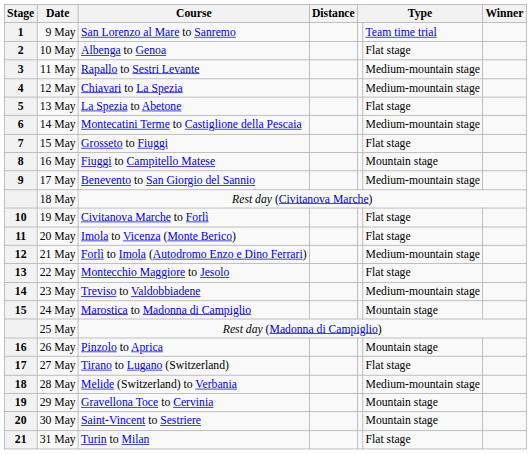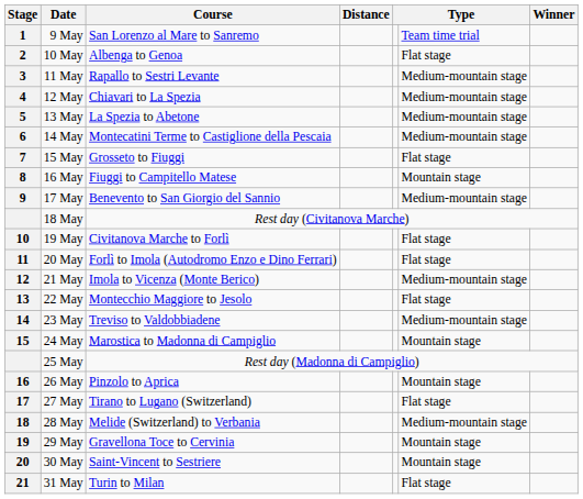 <table class="wikitable">
 <tr>
 <th>Stage</th>
 <th>Date</th>
 <th>Course</th>
 <th>Distance</th>
 <th colspan="2">Type</th>
 <th>Winner</th>
 </tr>
 <tr>
 <th style="text-align:center">1</th>
 <td align=right>9 May</td>
 <td><a href='#'>San Lorenzo al Mare</a> to <a href='#'>Sanremo</a></td>
 <td style="text-align:center;"></td>
 <td></td>
 <td><a href='#'>Team time trial</a></td>
 <td></td>
 </tr>
 <tr>
 <th style="text-align:center">2</th>
 <td align=right>10 May</td>
 <td><a href='#'>Albenga</a> to <a href='#'>Genoa</a></td>
 <td style="text-align:center;"></td>
 <td></td>
 <td>Flat stage</td>
 <td></td>
 </tr>
 <tr>
 <th style="text-align:center">3</th>
 <td align=right>11 May</td>
 <td><a href='#'>Rapallo</a> to <a href='#'>Sestri Levante</a></td>
 <td style="text-align:center;"></td>
 <td></td>
 <td>Medium-mountain stage</td>
 <td></td>
 </tr>
 <tr>
 <th style="text-align:center">4</th>
 <td align=right>12 May</td>
 <td><a href='#'>Chiavari</a> to <a href='#'>La Spezia</a></td>
 <td style="text-align:center;"></td>
 <td></td>
 <td>Medium-mountain stage</td>
 <td></td>
 </tr>
 <tr>
 <th style="text-align:center">5</th>
 <td align=right>13 May</td>
 <td><a href='#'>La Spezia</a> to <a href='#'>Abetone</a></td>
 <td style="text-align:center;"></td>
 <td></td>
-<td>Flat stage</td>
+<td>Medium-mountain stage</td>
 <td></td>
 </tr>
 <tr>
 <th style="text-align:center">6</th>
 <td align=right>14 May</td>
 <td><a href='#'>Montecatini Terme</a> to <a href='#'>Castiglione della Pescaia</a></td>
 <td style="text-align:center;"></td>
 <td></td>
 <td>Medium-mountain stage</td>
 <td></td>
 </tr>
 <tr>
 <th style="text-align:center">7</th>
 <td align=right>15 May</td>
 <td><a href='#'>Grosseto</a> to <a href='#'>Fiuggi</a></td>
 <td style="text-align:center;"></td>
 <td></td>
 <td>Flat stage</td>
 <td></td>
 </tr>
 <tr>
 <th style="text-align:center">8</th>
 <td align=right>16 May</td>
 <td><a href='#'>Fiuggi</a> to <a href='#'>Campitello Matese</a></td>
 <td style="text-align:center;"></td>
 <td></td>
 <td>Mountain stage</td>
 <td></td>
 </tr>
 <tr>
 <th style="text-align:center">9</th>
 <td align=right>17 May</td>
 <td><a href='#'>Benevento</a> to <a href='#'>San Giorgio del Sannio</a></td>
 <td style="text-align:center;"></td>
 <td></td>
 <td>Medium-mountain stage</td>
 <td></td>
 </tr>
 <tr>
 <th></th>
 <td style="text-align:right;">18 May</td>
 <td colspan="6" style="text-align:center;"><em>Rest day</em> (<a href='#'>Civitanova Marche</a>)</td>
 </tr>
 <tr>
 <th style="text-align:center">10</th>
 <td align=right>19 May</td>
 <td><a href='#'>Civitanova Marche</a> to <a href='#'>Forlì</a></td>
 <td style="text-align:center;"></td>
 <td></td>
 <td>Flat stage</td>
 <td></td>
 </tr>
 <tr>
 <th style="text-align:center">11</th>
 <td align=right>20 May</td>
-<td><a href='#'>Imola</a> to <a href='#'>Vicenza</a> (<a href='#'>Monte Berico</a>)</td>
+<td><a href='#'>Forlì</a> to <a href='#'>Imola</a> (<a href='#'>Autodromo Enzo e Dino Ferrari</a>)</td>
 <td style="text-align:center;"></td>
 <td></td>
 <td>Flat stage</td>
 <td></td>
 </tr>
 <tr>
 <th style="text-align:center">12</th>
 <td align=right>21 May</td>
-<td><a href='#'>Forlì</a> to <a href='#'>Imola</a> (<a href='#'>Autodromo Enzo e Dino Ferrari</a>)</td>
+<td><a href='#'>Imola</a> to <a href='#'>Vicenza</a> (<a href='#'>Monte Berico</a>)</td>
 <td style="text-align:center;"></td>
 <td></td>
 <td>Medium-mountain stage</td>
 <td></td>
 </tr>
 <tr>
 <th style="text-align:center">13</th>
 <td align=right>22 May</td>
 <td><a href='#'>Montecchio Maggiore</a> to <a href='#'>Jesolo</a></td>
 <td style="text-align:center;"></td>
 <td></td>
 <td>Flat stage</td>
 <td></td>
 </tr>
 <tr>
 <th style="text-align:center">14</th>
 <td align=right>23 May</td>
 <td><a href='#'>Treviso</a> to <a href='#'>Valdobbiadene</a></td>
 <td style="text-align:center;"></td>
 <td></td>
 <td>Medium-mountain stage</td>
 <td></td>
 </tr>
 <tr>
 <th style="text-align:center">15</th>
 <td align=right>24 May</td>
 <td><a href='#'>Marostica</a> to <a href='#'>Madonna di Campiglio</a></td>
 <td style="text-align:center;"></td>
 <td></td>
 <td>Mountain stage</td>
 <td></td>
 </tr>
 <tr>
 <th></th>
 <td style="text-align:right;">25 May</td>
 <td colspan="6" style="text-align:center;"><em>Rest day</em> (<a href='#'>Madonna di Campiglio</a>)</td>
 </tr>
 <tr>
 <th style="text-align:center">16</th>
 <td align=right>26 May</td>
 <td><a href='#'>Pinzolo</a> to <a href='#'>Aprica</a></td>
 <td style="text-align:center;"></td>
 <td></td>
 <td>Mountain stage</td>
 <td></td>
 </tr>
 <tr>
 <th style="text-align:center">17</th>
 <td align=right>27 May</td>
 <td><a href='#'>Tirano</a> to <a href='#'>Lugano</a> (Switzerland)</td>
 <td style="text-align:center;"></td>
 <td></td>
 <td>Flat stage</td>
 <td></td>
 </tr>
 <tr>
 <th style="text-align:center">18</th>
 <td align=right>28 May</td>
 <td><a href='#'>Melide</a> (Switzerland) to <a href='#'>Verbania</a></td>
 <td style="text-align:center;"></td>
 <td></td>
 <td>Medium-mountain stage</td>
 <td></td>
 </tr>
 <tr>
 <th style="text-align:center">19</th>
 <td align=right>29 May</td>
 <td><a href='#'>Gravellona Toce</a> to <a href='#'>Cervinia</a></td>
 <td style="text-align:center;"></td>
 <td></td>
 <td>Mountain stage</td>
 <td></td>
 </tr>
 <tr>
 <th style="text-align:center">20</th>
 <td align=right>30 May</td>
 <td><a href='#'>Saint-Vincent</a> to <a href='#'>Sestriere</a></td>
 <td style="text-align:center;"></td>
 <td></td>
 <td>Mountain stage</td>
 <td></td>
 </tr>
 <tr>
 <th style="text-align:center">21</th>
 <td align=right>31 May</td>
 <td><a href='#'>Turin</a> to <a href='#'>Milan</a></td>
 <td style="text-align:center;"></td>
 <td></td>
 <td>Flat stage</td>
 <td></td>
 </tr>
 </table>
